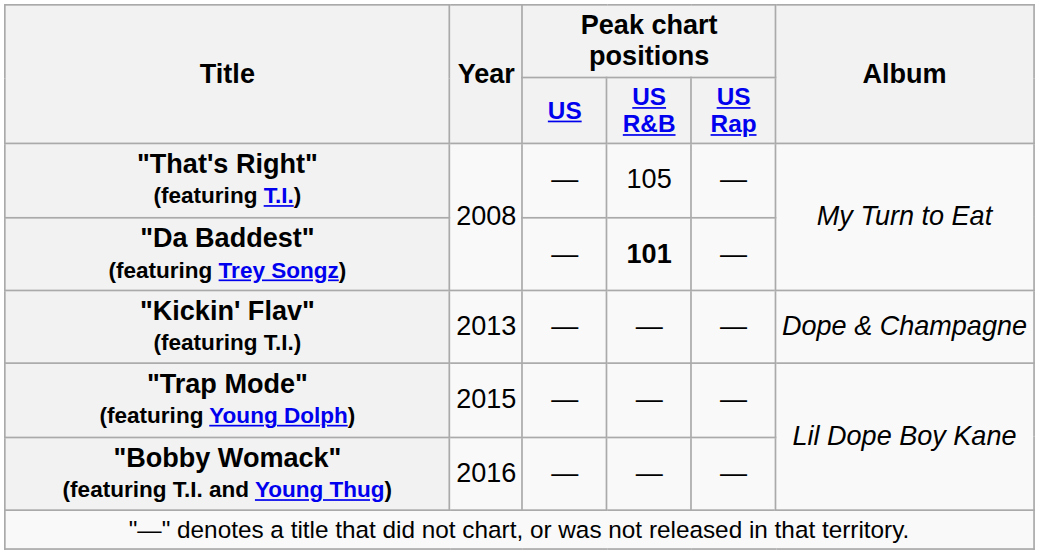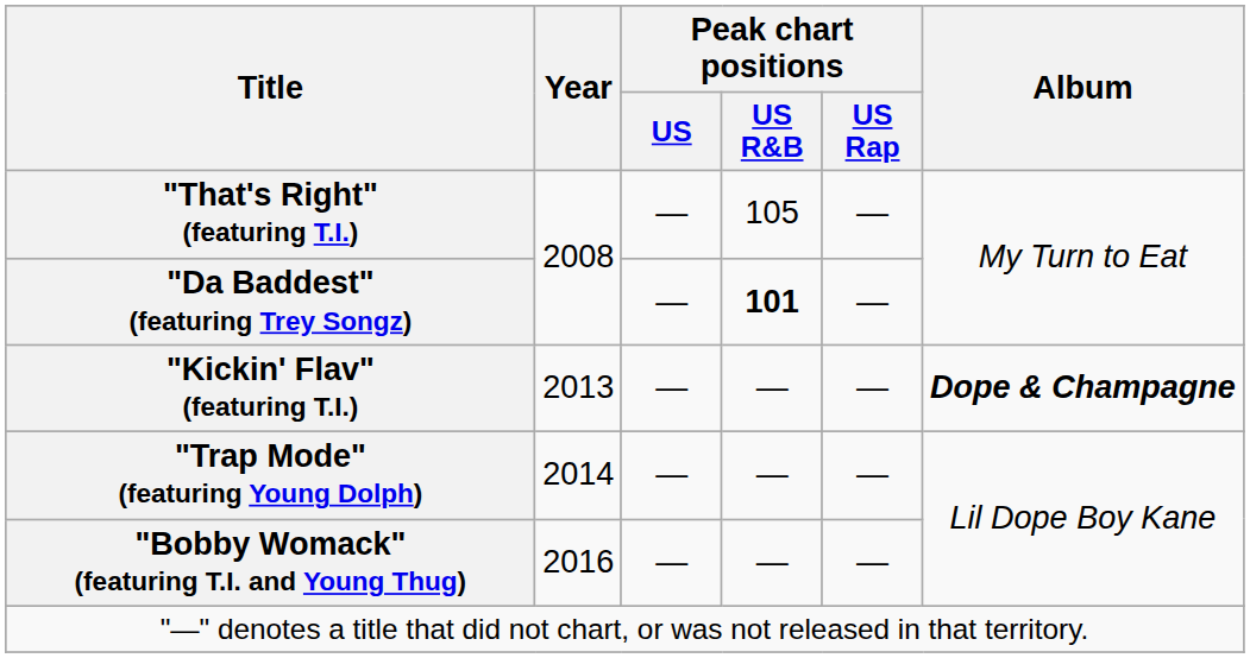 <table class="wikitable plainrowheaders" style="text-align:center;" border="1">
 <tr>
 <th scope="col" rowspan="2" style="width:16em;">Title</th>
 <th scope="col" rowspan="2">Year</th>
 <th scope="col" colspan="3">Peak chart positions</th>
 <th scope="col" rowspan="2">Album</th>
 </tr>
 <tr>
 <th style="width:3em; font-size:90%"><a href='#'>US</a></th>
 <th style="width:3em; font-size:90%"><a href='#'>US<br>R&B</a></th>
 <th style="width:3em; font-size:90%"><a href='#'>US<br>Rap</a></th>
 </tr>
 <tr>
 <th scope="row">"That's Right"<br><small>(featuring <a href='#'>T.I.</a>)</small></th>
 <td rowspan="2">2008</td>
 <td>—</td>
 <td>105</td>
 <td>—</td>
 <td rowspan="2"><em>My Turn to Eat</em></td>
 </tr>
 <tr>
 <th scope="row">"Da Baddest"<br><small>(featuring <a href='#'>Trey Songz</a>)</small></th>
 <td>—</td>
 <td><strong>101</strong></td>
 <td>—</td>
 </tr>
 <tr>
 <th scope="row">"Kickin' Flav"<br><small>(featuring T.I.)</small></th>
 <td rowspan="1">2013</td>
 <td>—</td>
 <td>—</td>
 <td>—</td>
-<td rowspan="1"><em>Dope & Champagne</em></td>
+<td rowspan="1"><strong><em>Dope & Champagne</em></strong></td>
 </tr>
 <tr>
 <th scope="row">"Trap Mode"<br><small>(featuring <a href='#'>Young Dolph</a>)</small></th>
-<td>2015</td>
+<td>2014</td>
 <td>—</td>
 <td>—</td>
 <td>—</td>
 <td rowspan="2"><em>Lil Dope Boy Kane</em></td>
 </tr>
 <tr>
 <th scope="row">"Bobby Womack"<br><small>(featuring T.I. and <a href='#'>Young Thug</a>)</small></th>
 <td>2016</td>
 <td>—</td>
 <td>—</td>
 <td>—</td>
 </tr>
 <tr>
 <td colspan="7" style="font-size:90%">"—" denotes a title that did not chart, or was not released in that territory.</td>
 </tr>
 </table>
